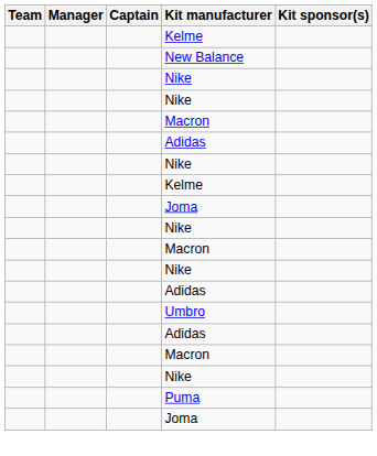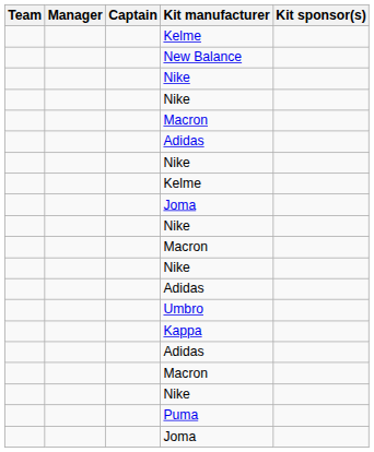 <table class="wikitable sortable" style="text-align: left;">
 <tr>
 <th>Team</th>
 <th>Manager</th>
 <th>Captain</th>
 <th>Kit manufacturer</th>
 <th>Kit sponsor(s)</th>
 </tr>
 <tr>
 <td></td>
 <td></td>
 <td></td>
 <td><a href='#'>Kelme</a></td>
 <td></td>
 </tr>
 <tr>
 <td></td>
 <td></td>
 <td></td>
 <td><a href='#'>New Balance</a></td>
 <td></td>
 </tr>
 <tr>
 <td></td>
 <td></td>
 <td></td>
 <td><a href='#'>Νike</a></td>
 <td></td>
 </tr>
 <tr>
 <td></td>
 <td></td>
 <td></td>
 <td>Nike</td>
 <td></td>
 </tr>
 <tr>
 <td></td>
 <td></td>
 <td></td>
 <td><a href='#'>Macron</a></td>
 <td></td>
 </tr>
 <tr>
 <td></td>
 <td></td>
 <td></td>
 <td><a href='#'>Adidas</a></td>
 <td></td>
 </tr>
 <tr>
 <td></td>
 <td></td>
 <td></td>
 <td>Νike</td>
 <td></td>
 </tr>
 <tr>
 <td></td>
 <td></td>
 <td></td>
 <td>Kelme</td>
 <td></td>
 </tr>
 <tr>
 <td></td>
 <td></td>
 <td></td>
 <td><a href='#'>Joma</a></td>
 <td></td>
 </tr>
 <tr>
 <td></td>
 <td></td>
 <td></td>
 <td>Νike</td>
 <td></td>
 </tr>
 <tr>
 <td></td>
 <td></td>
 <td></td>
 <td>Macron</td>
 <td></td>
 </tr>
 <tr>
 <td></td>
 <td></td>
 <td></td>
 <td>Nike</td>
 <td></td>
 </tr>
 <tr>
 <td></td>
 <td></td>
 <td></td>
 <td>Adidas</td>
 <td></td>
 </tr>
 <tr>
 <td></td>
 <td></td>
 <td></td>
 <td><a href='#'>Umbro</a></td>
 <td></td>
 </tr>
 <tr>
 <td></td>
 <td></td>
 <td></td>
+<td><a href='#'>Kappa</a></td>
+<td></td>
+</tr>
+<tr>
+<td></td>
+<td></td>
+<td></td>
 <td>Adidas</td>
 <td></td>
 </tr>
 <tr>
 <td></td>
 <td></td>
 <td></td>
 <td>Macron</td>
 <td></td>
 </tr>
 <tr>
 <td></td>
 <td></td>
 <td></td>
 <td>Νike</td>
 <td></td>
 </tr>
 <tr>
 <td></td>
 <td></td>
 <td></td>
 <td><a href='#'>Puma</a></td>
 <td></td>
 </tr>
 <tr>
 <td></td>
 <td></td>
 <td></td>
 <td>Joma</td>
 <td></td>
 </tr>
 </table>
